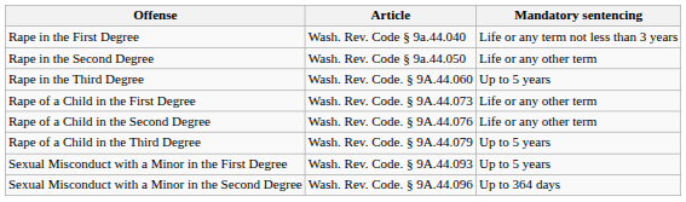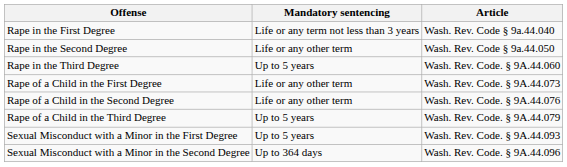 <table class="wikitable">
 <tr>
 <th>Offense</th>
+<th>Mandatory sentencing</th>
 <th>Article</th>
-<th>Mandatory sentencing</th>
 </tr>
 <tr>
 <td>Rape in the First Degree</td>
+<td>Life or any term not less than 3 years</td>
 <td>Wash. Rev. Code § 9a.44.040</td>
-<td>Life or any term not less than 3 years</td>
 </tr>
 <tr>
 <td>Rape in the Second Degree</td>
+<td>Life or any other term</td>
 <td>Wash. Rev. Code § 9a.44.050</td>
-<td>Life or any other term</td>
 </tr>
 <tr>
 <td>Rape in the Third Degree</td>
+<td>Up to 5 years</td>
 <td>Wash. Rev. Code. § 9A.44.060</td>
-<td>Up to 5 years</td>
 </tr>
 <tr>
 <td>Rape of a Child in the First Degree</td>
+<td>Life or any other term</td>
 <td>Wash. Rev. Code. § 9A.44.073</td>
-<td>Life or any other term</td>
 </tr>
 <tr>
 <td>Rape of a Child in the Second Degree</td>
+<td>Life or any other term</td>
 <td>Wash. Rev. Code. § 9A.44.076</td>
-<td>Life or any other term</td>
 </tr>
 <tr>
 <td>Rape of a Child in the Third Degree</td>
+<td>Up to 5 years</td>
 <td>Wash. Rev. Code. § 9A.44.079</td>
-<td>Up to 5 years</td>
 </tr>
 <tr>
 <td>Sexual Misconduct with a Minor in the First Degree</td>
+<td>Up to 5 years</td>
 <td>Wash. Rev. Code. § 9A.44.093</td>
-<td>Up to 5 years</td>
 </tr>
 <tr>
 <td>Sexual Misconduct with a Minor in the Second Degree</td>
+<td>Up to 364 days</td>
 <td>Wash. Rev. Code. § 9A.44.096</td>
-<td>Up to 364 days</td>
 </tr>
 </table>
